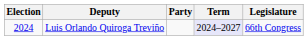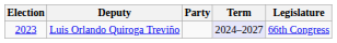 <table class="wikitable sortable" style="text-align: center">
 <tr>
 <th>Election</th>
 <th class="unsortable">Deputy</th>
 <th class="unsortable">Party</th>
 <th class="unsortable">Term</th>
 <th class="unsortable">Legislature</th>
 </tr>
 <tr>
-<td><a href='#'>2024</a></td>
+<td><a href='#'>2023</a></td>
 <td><a href='#'>Luis Orlando Quiroga Treviño</a></td>
 <td></td>
 <td style="background: lavender;">2024–2027</td>
 <td><a href='#'>66th Congress</a></td>
 </tr>
 </table>
